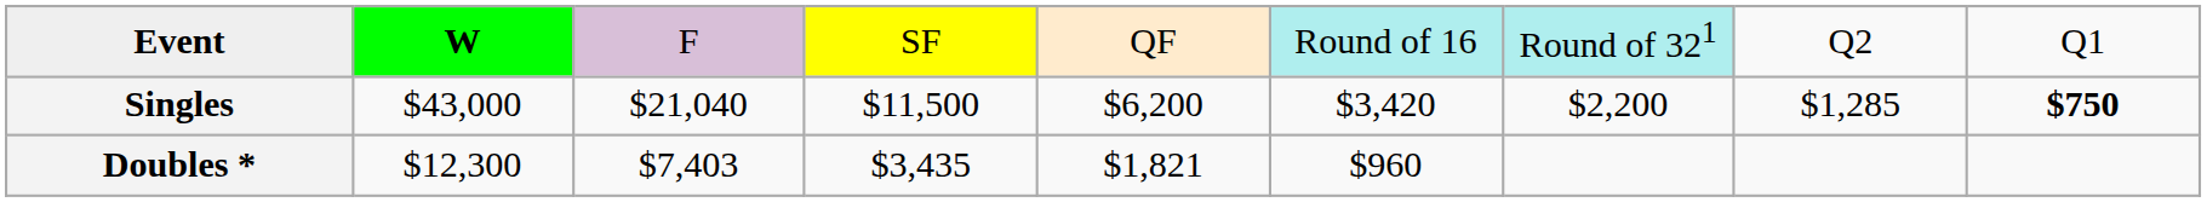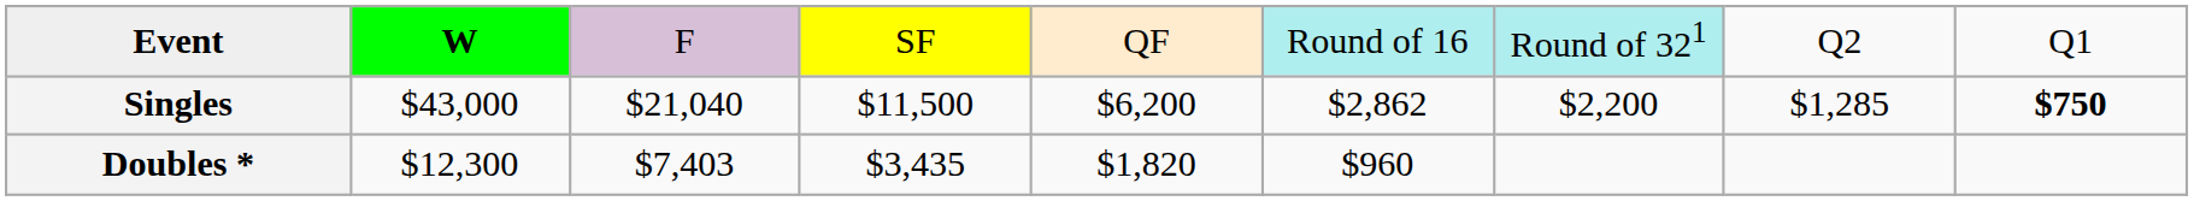 <table class=wikitable style=font-size:90%;text-align:center>
 <tr>
 <td style="width:130px; background:#efefef;"><strong>Event</strong></td>
 <td style="width:80px; background:lime;"><strong>W</strong></td>
 <td style="width:85px; background:thistle;">F</td>
 <td style="width:85px; background:#ff0;">SF</td>
 <td style="width:85px; background:#ffebcd;">QF</td>
 <td style="width:85px; background:#afeeee;">Round of 16</td>
 <td style="width:85px; background:#afeeee;">Round of 32<sup>1</sup></td>
 <td width=85>Q2</td>
 <td width=85>Q1</td>
 </tr>
 <tr>
 <td style="background:#f3f3f3;"><strong>Singles</strong></td>
 <td>$43,000</td>
 <td>$21,040</td>
 <td>$11,500</td>
 <td>$6,200</td>
-<td>$3,420</td>
+<td>$2,862</td>
 <td>$2,200</td>
 <td>$1,285</td>
 <td><strong>$750</strong></td>
 </tr>
 <tr>
 <td style="background:#f3f3f3;"><strong>Doubles *</strong></td>
 <td>$12,300</td>
 <td>$7,403</td>
 <td>$3,435</td>
-<td>$1,821</td>
+<td>$1,820</td>
 <td>$960</td>
 <td></td>
 <td></td>
 <td></td>
 </tr>
 </table>
